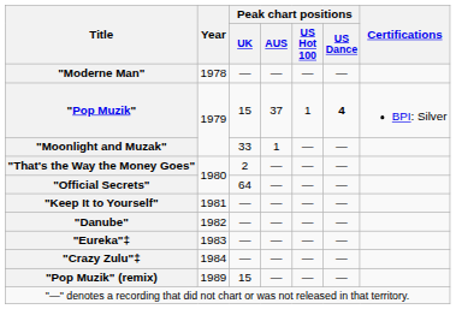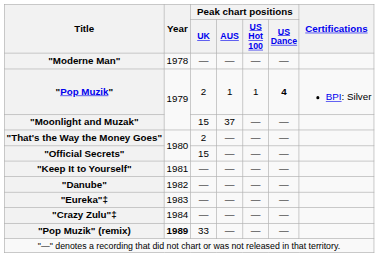 <table class="wikitable plainrowheaders" style="text-align:center;">
 <tr>
 <th rowspan="2">Title</th>
 <th rowspan="2">Year</th>
 <th colspan="4">Peak chart positions</th>
 <th rowspan="2"><a href='#'>Certifications</a></th>
 </tr>
 <tr>
 <th style="width:2.5em; font-size:90%;"><a href='#'>UK</a><br></th>
 <th style="width:2.5em; font-size:90%;"><a href='#'>AUS</a><br></th>
 <th style="width:2.5em; font-size:90%;"><a href='#'>US Hot 100</a><br></th>
 <th style="width:2.5em; font-size:90%;"><a href='#'>US Dance</a><br></th>
 </tr>
 <tr>
 <th scope="row">"Moderne Man"</th>
 <td>1978</td>
 <td>—</td>
 <td>—</td>
 <td>—</td>
 <td>—</td>
 <td></td>
 </tr>
 <tr>
 <th scope="row">"<a href='#'>Pop Muzik</a>"</th>
 <td rowspan="2">1979</td>
-<td>15</td>
-<td>37</td>
+<td>2</td>
+<td>1</td>
 <td>1</td>
 <td><strong>4</strong></td>
 <td><br><ul><li><a href='#'>BPI</a>: Silver</li></ul></td>
 </tr>
 <tr>
 <th scope="row">"Moonlight and Muzak"</th>
-<td>33</td>
-<td>1</td>
+<td>15</td>
+<td>37</td>
 <td>—</td>
 <td>—</td>
 <td></td>
 </tr>
 <tr>
 <th scope="row">"That's the Way the Money Goes"</th>
 <td rowspan="2">1980</td>
 <td>2</td>
 <td>—</td>
 <td>—</td>
 <td>—</td>
 <td></td>
 </tr>
 <tr>
 <th scope="row">"Official Secrets"</th>
-<td>64</td>
+<td>15</td>
 <td>—</td>
 <td>—</td>
 <td>—</td>
 <td></td>
 </tr>
 <tr>
 <th scope="row">"Keep It to Yourself"</th>
 <td>1981</td>
 <td>—</td>
 <td>—</td>
 <td>—</td>
 <td>—</td>
 <td></td>
 </tr>
 <tr>
 <th scope="row">"Danube"</th>
 <td>1982</td>
 <td>—</td>
 <td>—</td>
 <td>—</td>
 <td>—</td>
 <td></td>
 </tr>
 <tr>
 <th scope="row">"Eureka"‡</th>
 <td>1983</td>
 <td>—</td>
 <td>—</td>
 <td>—</td>
 <td>—</td>
 <td></td>
 </tr>
 <tr>
 <th scope="row">"Crazy Zulu"‡</th>
 <td>1984</td>
 <td>—</td>
 <td>—</td>
 <td>—</td>
 <td>—</td>
 <td></td>
 </tr>
 <tr>
 <th scope="row">"Pop Muzik" (remix)</th>
-<td>1989</td>
-<td>15</td>
+<td><strong>1989</strong></td>
+<td>33</td>
 <td>—</td>
 <td>—</td>
 <td>—</td>
 <td></td>
 </tr>
 <tr>
 <td style="text-align:center; font-size:90%;" colspan="7">"—" denotes a recording that did not chart or was not released in that territory.</td>
 </tr>
 </table>
